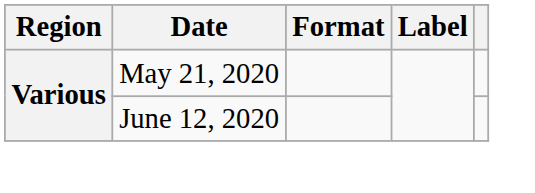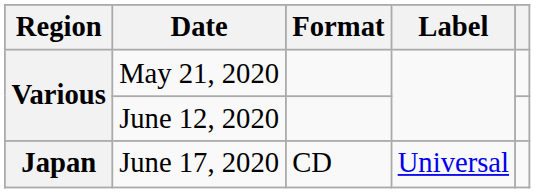 <table class="wikitable plainrowheaders">
 <tr>
 <th scope="col">Region</th>
 <th scope="col">Date</th>
 <th scope="col">Format</th>
 <th scope="col">Label</th>
 <th scope="col"></th>
 </tr>
 <tr>
 <th scope="row" rowspan="2">Various</th>
 <td>May 21, 2020</td>
 <td></td>
 <td rowspan="2"></td>
 <td style="text-align:center;"></td>
 </tr>
 <tr>
 <td>June 12, 2020</td>
 <td></td>
 <td style="text-align:center;"></td>
 </tr>
+<tr>
+<th scope="row">Japan</th>
+<td>June 17, 2020</td>
+<td>CD</td>
+<td><a href='#'>Universal</a></td>
+<td style="text-align:center;"></td>
+</tr>
 </table>
